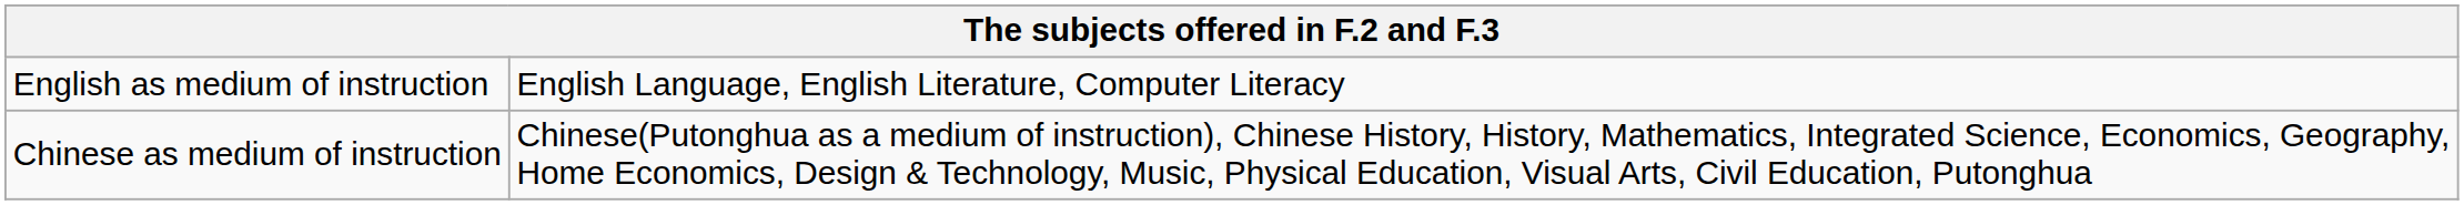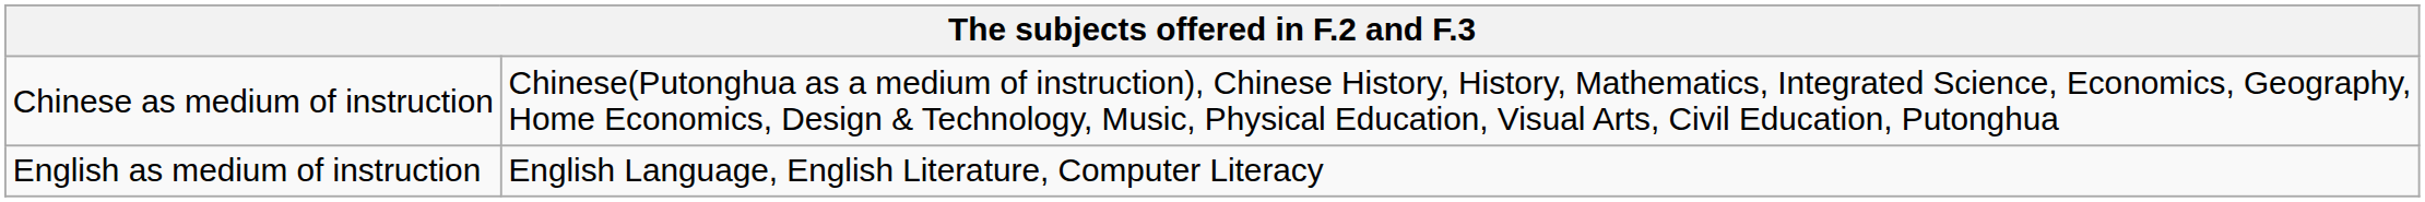 <table class="wikitable">
 <tr>
 <th colspan=2 align="center">The subjects offered in F.2 and F.3</th>
 </tr>
 <tr>
+<td>Chinese as medium of instruction</td>
+<td>Chinese(Putonghua as a medium of instruction), Chinese History, History, Mathematics, Integrated Science, Economics, Geography,<br> Home Economics, Design & Technology, Music, Physical Education, Visual Arts, Civil Education, Putonghua</td>
+</tr>
+<tr>
 <td>English as medium of instruction</td>
 <td>English Language, English Literature, Computer Literacy</td>
 </tr>
-<tr>
-<td>Chinese as medium of instruction</td>
-<td>Chinese(Putonghua as a medium of instruction), Chinese History, History, Mathematics, Integrated Science, Economics, Geography,<br> Home Economics, Design & Technology, Music, Physical Education, Visual Arts, Civil Education, Putonghua</td>
-</tr>
 </table>
